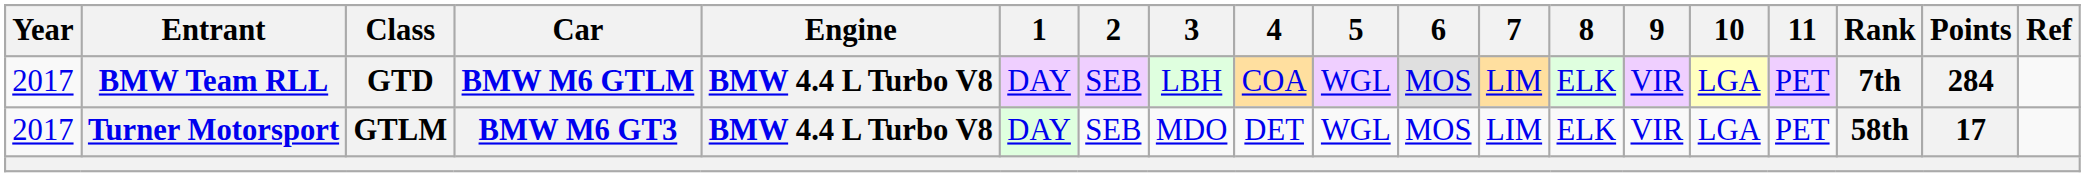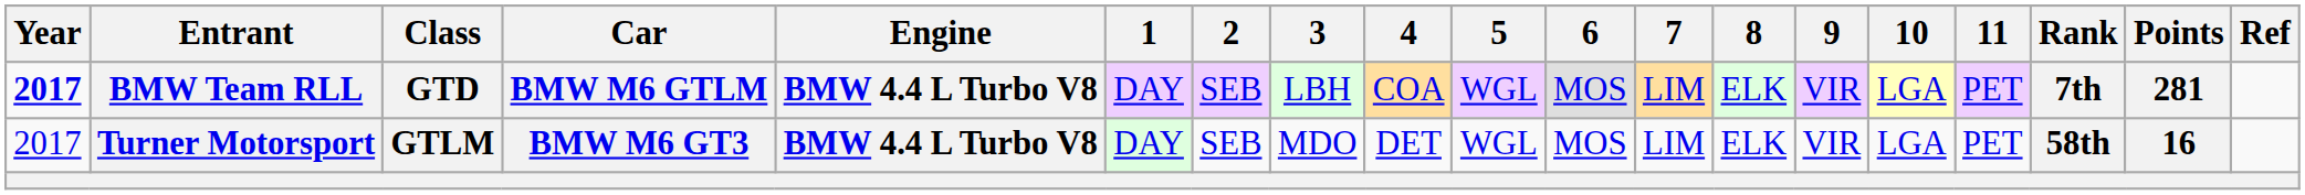 <table class="wikitable" style="text-align:center; font-size:90%">
 <tr>
 <th>Year</th>
 <th>Entrant</th>
 <th>Class</th>
 <th>Car</th>
 <th>Engine</th>
 <th>1</th>
 <th>2</th>
 <th>3</th>
 <th>4</th>
 <th>5</th>
 <th>6</th>
 <th>7</th>
 <th>8</th>
 <th>9</th>
 <th>10</th>
 <th>11</th>
 <th>Rank</th>
 <th>Points</th>
 <th>Ref</th>
 </tr>
 <tr>
-<td><a href='#'>2017</a></td>
+<td><strong><a href='#'>2017</a></strong></td>
 <th><a href='#'>BMW Team RLL</a></th>
 <th>GTD</th>
 <th><a href='#'>BMW M6 GTLM</a></th>
 <th><a href='#'>BMW</a> 4.4 L Turbo V8</th>
 <td style="background:#EFCFFF;"><a href='#'>DAY</a><br></td>
 <td style="background:#EFCFFF;"><a href='#'>SEB</a><br></td>
 <td style="background:#DFFFDF;"><a href='#'>LBH</a><br></td>
 <td style="background:#FFDF9F;"><a href='#'>COA</a><br></td>
 <td style="background:#EFCFFF;"><a href='#'>WGL</a><br></td>
 <td style="background:#DFDFDF;"><a href='#'>MOS</a><br></td>
 <td style="background:#FFDF9F;"><a href='#'>LIM</a><br></td>
 <td style="background:#DFFFDF;"><a href='#'>ELK</a><br></td>
 <td style="background:#EFCFFF;"><a href='#'>VIR</a><br></td>
 <td style="background:#FFFFBF;"><a href='#'>LGA</a><br></td>
 <td style="background:#EFCFFF;"><a href='#'>PET</a><br></td>
 <th>7th</th>
-<th>284</th>
+<th>281</th>
 <td></td>
 </tr>
 <tr>
 <td><a href='#'>2017</a></td>
 <th><a href='#'>Turner Motorsport</a></th>
 <th>GTLM</th>
 <th><a href='#'>BMW M6 GT3</a></th>
 <th><a href='#'>BMW</a> 4.4 L Turbo V8</th>
 <td style="background:#DFFFDF;"><a href='#'>DAY</a><br></td>
 <td><a href='#'>SEB</a></td>
 <td><a href='#'>MDO</a></td>
 <td><a href='#'>DET</a></td>
 <td><a href='#'>WGL</a></td>
 <td><a href='#'>MOS</a></td>
 <td><a href='#'>LIM</a></td>
 <td><a href='#'>ELK</a></td>
 <td><a href='#'>VIR</a></td>
 <td><a href='#'>LGA</a></td>
 <td><a href='#'>PET</a></td>
 <th>58th</th>
-<th>17</th>
+<th>16</th>
 <td></td>
 </tr>
 <tr>
 <th colspan="19"></th>
 </tr>
 </table>
